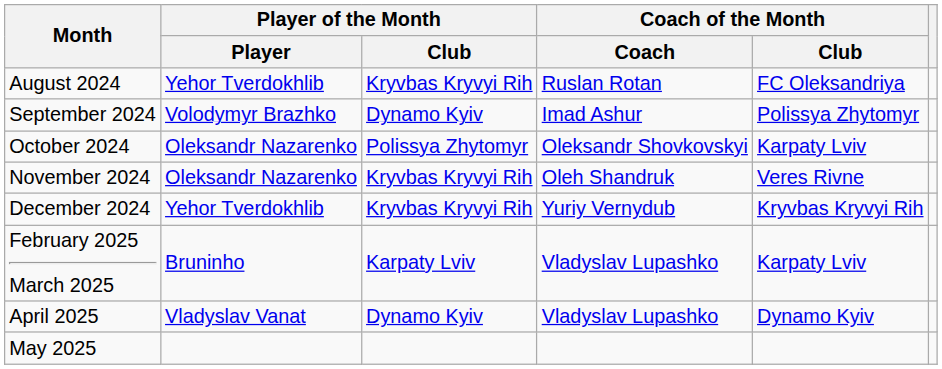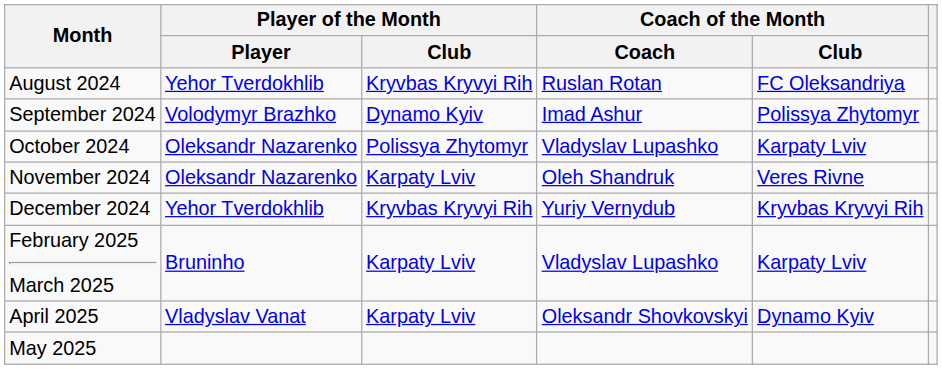 <table class="wikitable">
 <tr>
 <th rowspan="2">Month</th>
 <th colspan="2">Player of the Month</th>
 <th colspan="2">Coach of the Month</th>
 <th rowspan="2"></th>
 </tr>
 <tr>
 <th>Player</th>
 <th>Club</th>
 <th>Coach</th>
 <th>Club</th>
 </tr>
 <tr>
 <td>August 2024</td>
 <td> <a href='#'>Yehor Tverdokhlib</a></td>
 <td><a href='#'>Kryvbas Kryvyi Rih</a></td>
 <td> <a href='#'>Ruslan Rotan</a></td>
 <td><a href='#'>FC Oleksandriya</a></td>
 <td align=center></td>
 </tr>
 <tr>
 <td>September 2024</td>
 <td> <a href='#'>Volodymyr Brazhko</a></td>
 <td><a href='#'>Dynamo Kyiv</a></td>
 <td> <a href='#'>Imad Ashur</a></td>
 <td><a href='#'>Polissya Zhytomyr</a></td>
 <td align=center></td>
 </tr>
 <tr>
 <td>October 2024</td>
 <td> <a href='#'>Oleksandr Nazarenko</a></td>
 <td><a href='#'>Polissya Zhytomyr</a></td>
-<td> <a href='#'>Oleksandr Shovkovskyi</a></td>
+<td> <a href='#'>Vladyslav Lupashko</a></td>
 <td><a href='#'>Karpaty Lviv</a></td>
 <td align=center></td>
 </tr>
 <tr>
 <td>November 2024</td>
 <td> <a href='#'>Oleksandr Nazarenko</a></td>
-<td><a href='#'>Kryvbas Kryvyi Rih</a></td>
+<td><a href='#'>Karpaty Lviv</a></td>
 <td> <a href='#'>Oleh Shandruk</a></td>
 <td><a href='#'>Veres Rivne</a></td>
 <td align=center></td>
 </tr>
 <tr>
 <td>December 2024</td>
 <td> <a href='#'>Yehor Tverdokhlib</a></td>
 <td><a href='#'>Kryvbas Kryvyi Rih</a></td>
 <td> <a href='#'>Yuriy Vernydub</a></td>
 <td><a href='#'>Kryvbas Kryvyi Rih</a></td>
 <td align=center></td>
 </tr>
 <tr>
 <td>February 2025<hr>March 2025</td>
 <td> <a href='#'>Bruninho</a></td>
 <td><a href='#'>Karpaty Lviv</a></td>
 <td> <a href='#'>Vladyslav Lupashko</a></td>
 <td><a href='#'>Karpaty Lviv</a></td>
 <td align=center></td>
 </tr>
 <tr>
 <td>April 2025</td>
 <td> <a href='#'>Vladyslav Vanat</a></td>
-<td><a href='#'>Dynamo Kyiv</a></td>
-<td> <a href='#'>Vladyslav Lupashko</a></td>
+<td><a href='#'>Karpaty Lviv</a></td>
+<td> <a href='#'>Oleksandr Shovkovskyi</a></td>
 <td><a href='#'>Dynamo Kyiv</a></td>
 <td align=center></td>
 </tr>
 <tr>
 <td>May 2025</td>
 <td></td>
 <td></td>
 <td></td>
 <td></td>
 <td align=center></td>
 </tr>
 </table>
